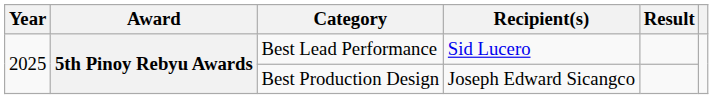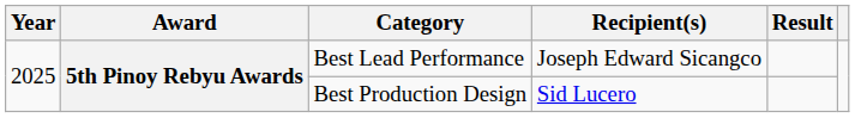 <table class="wikitable sortable plainrowheaders">
 <tr>
 <th scope="col" data-sort-type="date">Year</th>
 <th scope="col">Award</th>
 <th scope="col">Category</th>
 <th scope="col">Recipient(s)</th>
 <th scope="col">Result</th>
 <th scope="col" class="unsortable"></th>
 </tr>
 <tr>
 <td rowspan="2" style="text-align: center;">2025</td>
 <th scope="row" rowspan="2">5th Pinoy Rebyu Awards</th>
 <td>Best Lead Performance</td>
-<td><a href='#'>Sid Lucero</a></td>
+<td>Joseph Edward Sicangco</td>
 <td></td>
 <td rowspan="2"></td>
 </tr>
 <tr>
 <td>Best Production Design</td>
-<td>Joseph Edward Sicangco</td>
+<td><a href='#'>Sid Lucero</a></td>
 <td></td>
 </tr>
 </table>
